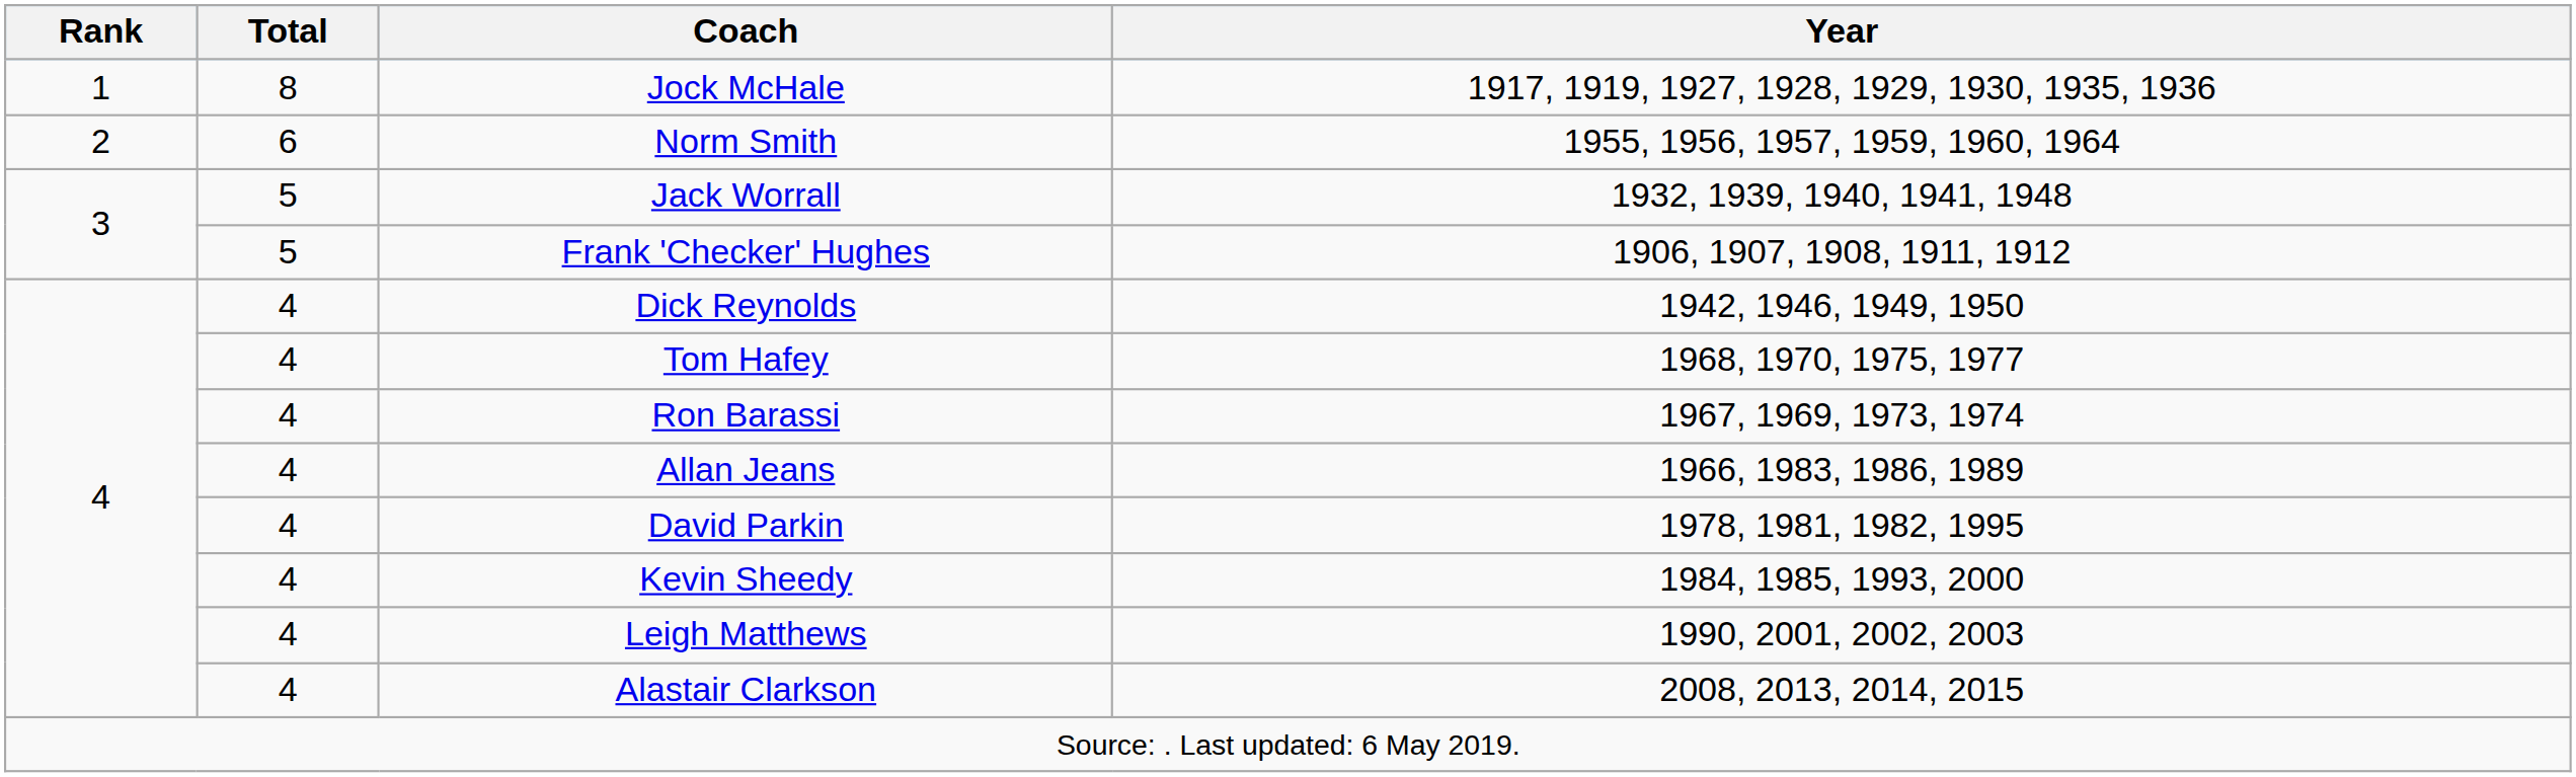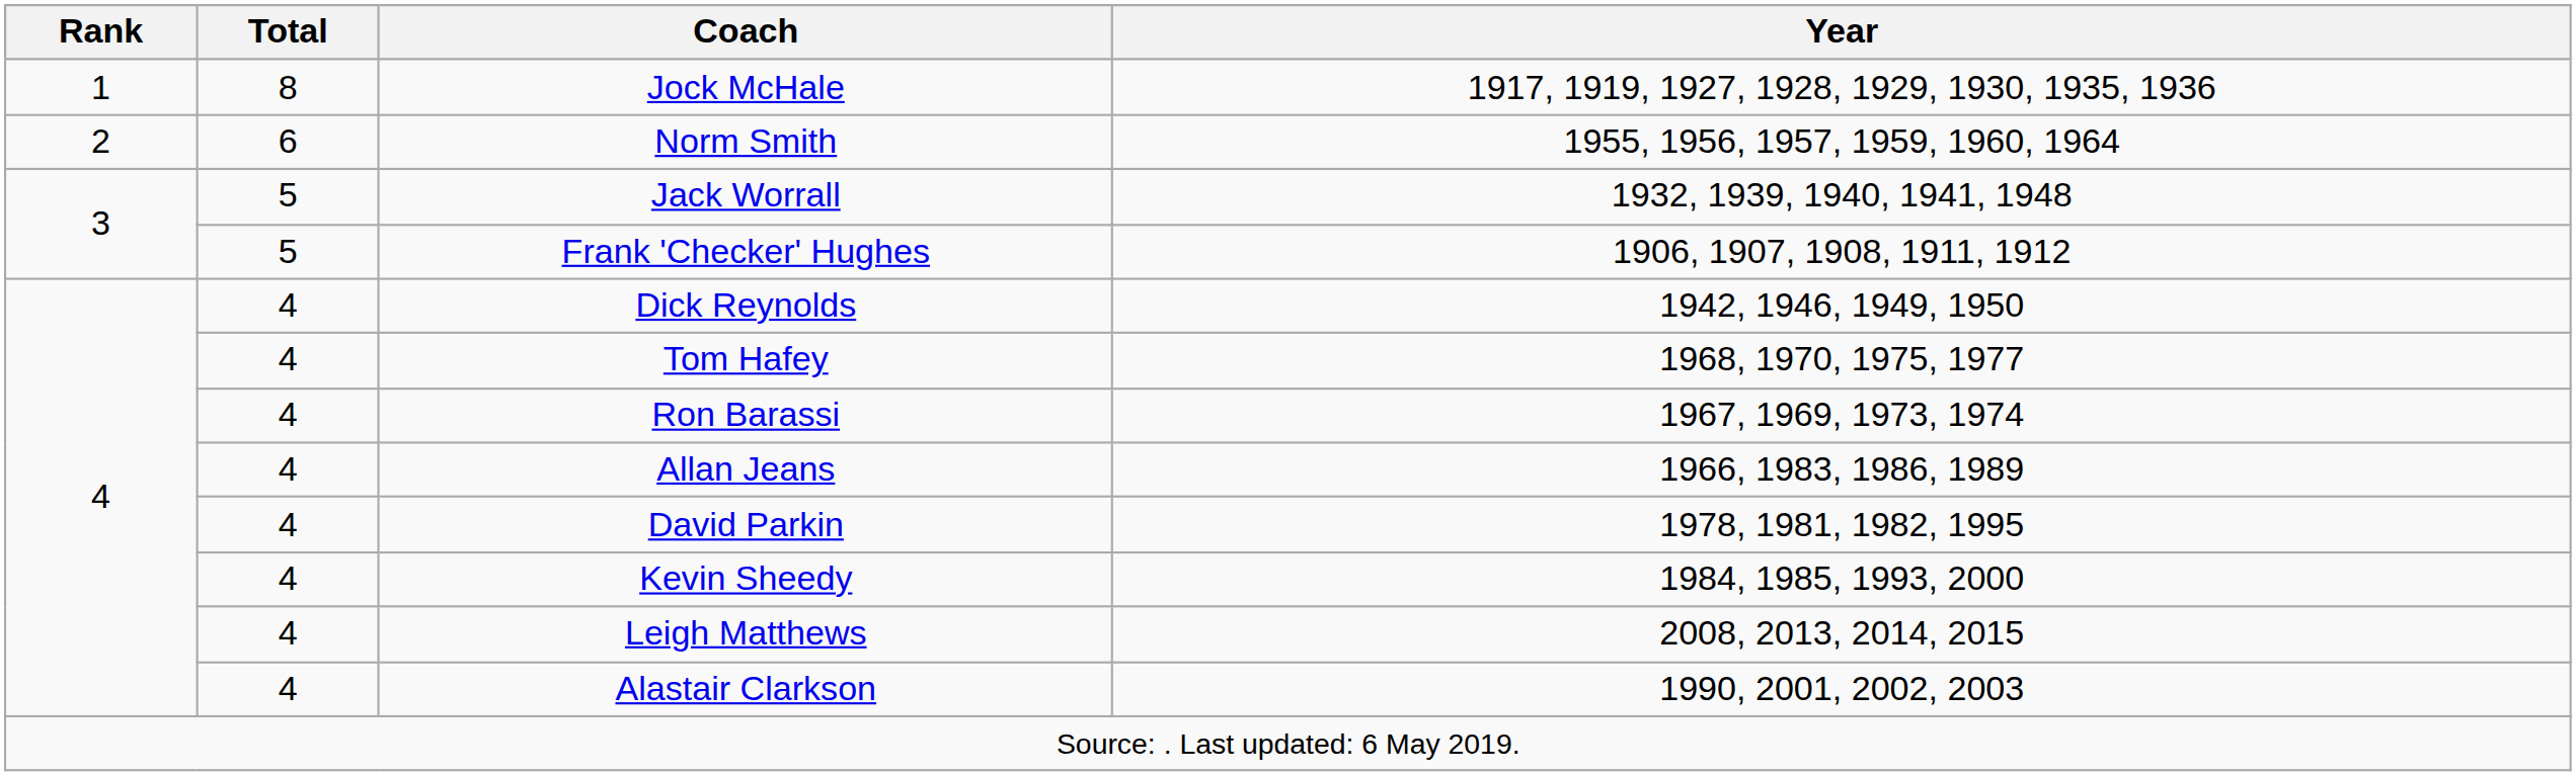 <table class="wikitable" style="text-align:center; width:60%;">
 <tr style="background:#87cefa;">
 <th>Rank</th>
 <th>Total</th>
 <th>Coach</th>
 <th>Year</th>
 </tr>
 <tr>
 <td>1</td>
 <td>8</td>
 <td><a href='#'>Jock McHale</a></td>
 <td>1917, 1919, 1927, 1928, 1929, 1930, 1935, 1936</td>
 </tr>
 <tr>
 <td>2</td>
 <td>6</td>
 <td><a href='#'>Norm Smith</a></td>
 <td>1955, 1956, 1957, 1959, 1960, 1964</td>
 </tr>
 <tr>
 <td rowspan=2>3</td>
 <td>5</td>
 <td><a href='#'>Jack Worrall</a></td>
 <td>1932, 1939, 1940, 1941, 1948</td>
 </tr>
 <tr>
 <td>5</td>
 <td><a href='#'>Frank 'Checker' Hughes</a></td>
 <td>1906, 1907, 1908, 1911, 1912</td>
 </tr>
 <tr>
 <td rowspan=8>4</td>
 <td>4</td>
 <td><a href='#'>Dick Reynolds</a></td>
 <td>1942, 1946, 1949, 1950</td>
 </tr>
 <tr>
 <td>4</td>
 <td><a href='#'>Tom Hafey</a></td>
 <td>1968, 1970, 1975, 1977</td>
 </tr>
 <tr>
 <td>4</td>
 <td><a href='#'>Ron Barassi</a></td>
 <td>1967, 1969, 1973, 1974</td>
 </tr>
 <tr>
 <td>4</td>
 <td><a href='#'>Allan Jeans</a></td>
 <td>1966, 1983, 1986, 1989</td>
 </tr>
 <tr>
 <td>4</td>
 <td><a href='#'>David Parkin</a></td>
 <td>1978, 1981, 1982, 1995</td>
 </tr>
 <tr>
 <td>4</td>
 <td><a href='#'>Kevin Sheedy</a></td>
 <td>1984, 1985, 1993, 2000</td>
 </tr>
 <tr>
 <td>4</td>
 <td><a href='#'>Leigh Matthews</a></td>
-<td>1990, 2001, 2002, 2003</td>
+<td>2008, 2013, 2014, 2015</td>
 </tr>
 <tr>
 <td>4</td>
 <td><a href='#'>Alastair Clarkson</a></td>
-<td>2008, 2013, 2014, 2015</td>
+<td>1990, 2001, 2002, 2003</td>
 </tr>
 <tr>
 <td colspan=7><small>Source: . Last updated: 6 May 2019.</small></td>
 </tr>
 </table>
